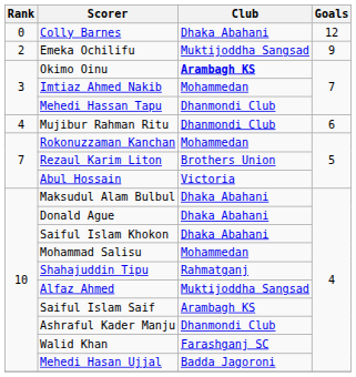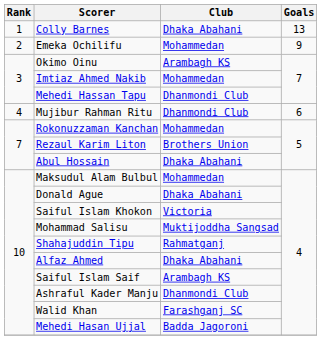 <table class="wikitable">
 <tr>
 <th>Rank</th>
 <th>Scorer</th>
 <th>Club</th>
 <th>Goals</th>
 </tr>
 <tr>
-<td align=center>0</td>
+<td align=center>1</td>
 <td> <a href='#'>Colly Barnes</a></td>
 <td><a href='#'>Dhaka Abahani</a></td>
-<td align=center>12</td>
+<td align=center>13</td>
 </tr>
 <tr>
 <td align=center>2</td>
 <td> Emeka Ochilifu</td>
-<td><a href='#'>Muktijoddha Sangsad</a></td>
+<td><a href='#'>Mohammedan</a></td>
 <td align=center>9</td>
 </tr>
 <tr>
 <td rowspan=3 align=center>3</td>
 <td> Okimo Oinu</td>
-<td><strong><a href='#'>Arambagh KS</a></strong></td>
+<td><a href='#'>Arambagh KS</a></td>
 <td rowspan=3 align=center>7</td>
 </tr>
 <tr>
 <td> <a href='#'>Imtiaz Ahmed Nakib</a></td>
 <td><a href='#'>Mohammedan</a></td>
 </tr>
 <tr>
 <td> <a href='#'>Mehedi Hassan Tapu</a></td>
 <td><a href='#'>Dhanmondi Club</a></td>
 </tr>
 <tr>
 <td align=center>4</td>
 <td> Mujibur Rahman Ritu</td>
 <td><a href='#'>Dhanmondi Club</a></td>
 <td align=center>6</td>
 </tr>
 <tr>
 <td rowspan=3 align=center>7</td>
 <td> <a href='#'>Rokonuzzaman Kanchan</a></td>
 <td><a href='#'>Mohammedan</a></td>
 <td rowspan=3 align=center>5</td>
 </tr>
 <tr>
 <td> <a href='#'>Rezaul Karim Liton</a></td>
 <td><a href='#'>Brothers Union</a></td>
 </tr>
 <tr>
 <td> <a href='#'>Abul Hossain</a></td>
-<td><a href='#'>Victoria</a></td>
+<td><a href='#'>Dhaka Abahani</a></td>
 </tr>
 <tr>
 <td rowspan=10 align=center>10</td>
 <td> Maksudul Alam Bulbul</td>
-<td><a href='#'>Dhaka Abahani</a></td>
+<td><a href='#'>Mohammedan</a></td>
 <td rowspan=10 align=center>4</td>
 </tr>
 <tr>
 <td> Donald Ague</td>
 <td><a href='#'>Dhaka Abahani</a></td>
 </tr>
 <tr>
 <td> Saiful Islam Khokon</td>
-<td><a href='#'>Dhaka Abahani</a></td>
+<td><a href='#'>Victoria</a></td>
 </tr>
 <tr>
 <td> Mohammad Salisu</td>
-<td><a href='#'>Mohammedan</a></td>
+<td><a href='#'>Muktijoddha Sangsad</a></td>
 </tr>
 <tr>
 <td> <a href='#'>Shahajuddin Tipu</a></td>
 <td><a href='#'>Rahmatganj</a></td>
 </tr>
 <tr>
 <td> <a href='#'>Alfaz Ahmed</a></td>
-<td><a href='#'>Muktijoddha Sangsad</a></td>
+<td><a href='#'>Dhaka Abahani</a></td>
 </tr>
 <tr>
 <td> Saiful Islam Saif</td>
 <td><a href='#'>Arambagh KS</a></td>
 </tr>
 <tr>
 <td> Ashraful Kader Manju</td>
 <td><a href='#'>Dhanmondi Club</a></td>
 </tr>
 <tr>
 <td> Walid Khan</td>
 <td><a href='#'>Farashganj SC</a></td>
 </tr>
 <tr>
 <td> <a href='#'>Mehedi Hasan Ujjal</a></td>
 <td><a href='#'>Badda Jagoroni</a></td>
 </tr>
 <tr>
 </tr>
 </table>
